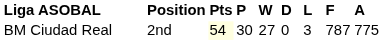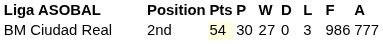 <table>
 <tr>
 <td style="width:150px;"><strong>Liga ASOBAL</strong></td>
 <td style="width:20px;"><strong>Position</strong></td>
 <td style="width:20px;"><strong>Pts</strong></td>
 <td style="width:20px;"><strong>P</strong></td>
 <td style="width:20px;"><strong>W</strong></td>
 <td style="width:20px;"><strong>D</strong></td>
 <td style="width:20px;"><strong>L</strong></td>
 <td style="width:20px;"><strong>F</strong></td>
 <td style="width:20px;"><strong>A</strong></td>
 </tr>
 <tr>
 <td>BM Ciudad Real</td>
 <td>2nd</td>
 <td style="background: lightyellow;">54</td>
 <td>30</td>
 <td>27</td>
 <td>0</td>
 <td>3</td>
-<td>787</td>
-<td>775</td>
+<td>986</td>
+<td>777</td>
 </tr>
 </table>
